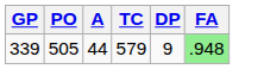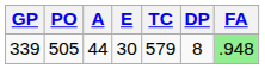 <table class="wikitable">
 <tr>
 <th><a href='#'>GP</a></th>
 <th><a href='#'>PO</a></th>
 <th><a href='#'>A</a></th>
+<th><a href='#'>E</a></th>
 <th><a href='#'>TC</a></th>
 <th><a href='#'>DP</a></th>
 <th><a href='#'>FA</a></th>
 </tr>
 <tr align=center>
 <td>339</td>
 <td>505</td>
 <td>44</td>
+<td>30</td>
 <td>579</td>
-<td>9</td>
+<td>8</td>
 <td style="background: lightgreen;">.948</td>
 </tr>
 </table>
